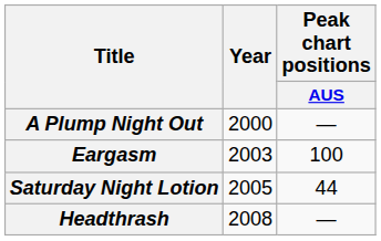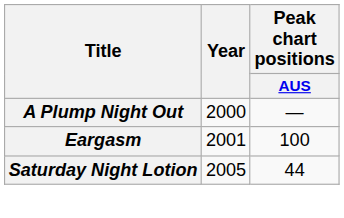 <table class="wikitable plainrowheaders" style="text-align:center"|>
 <tr>
 <th scope="col" rowspan="2">Title</th>
 <th scope="col" rowspan="2">Year</th>
 <th scope="col" colspan="1">Peak chart positions</th>
 </tr>
 <tr>
 <th scope="col" style="width:3em; font-size:85%"><a href='#'>AUS</a><br></th>
 </tr>
 <tr>
 <th scope="row"><em>A Plump Night Out</em></th>
 <td>2000</td>
 <td>—</td>
 </tr>
 <tr>
 <th scope="row"><em>Eargasm</em></th>
-<td>2003</td>
+<td>2001</td>
 <td>100</td>
 </tr>
 <tr>
 <th scope="row"><em>Saturday Night Lotion</em></th>
 <td>2005</td>
 <td>44</td>
 </tr>
-<tr>
-<th scope="row"><em>Headthrash</em></th>
-<td>2008</td>
-<td>—</td>
-</tr>
 </table>
